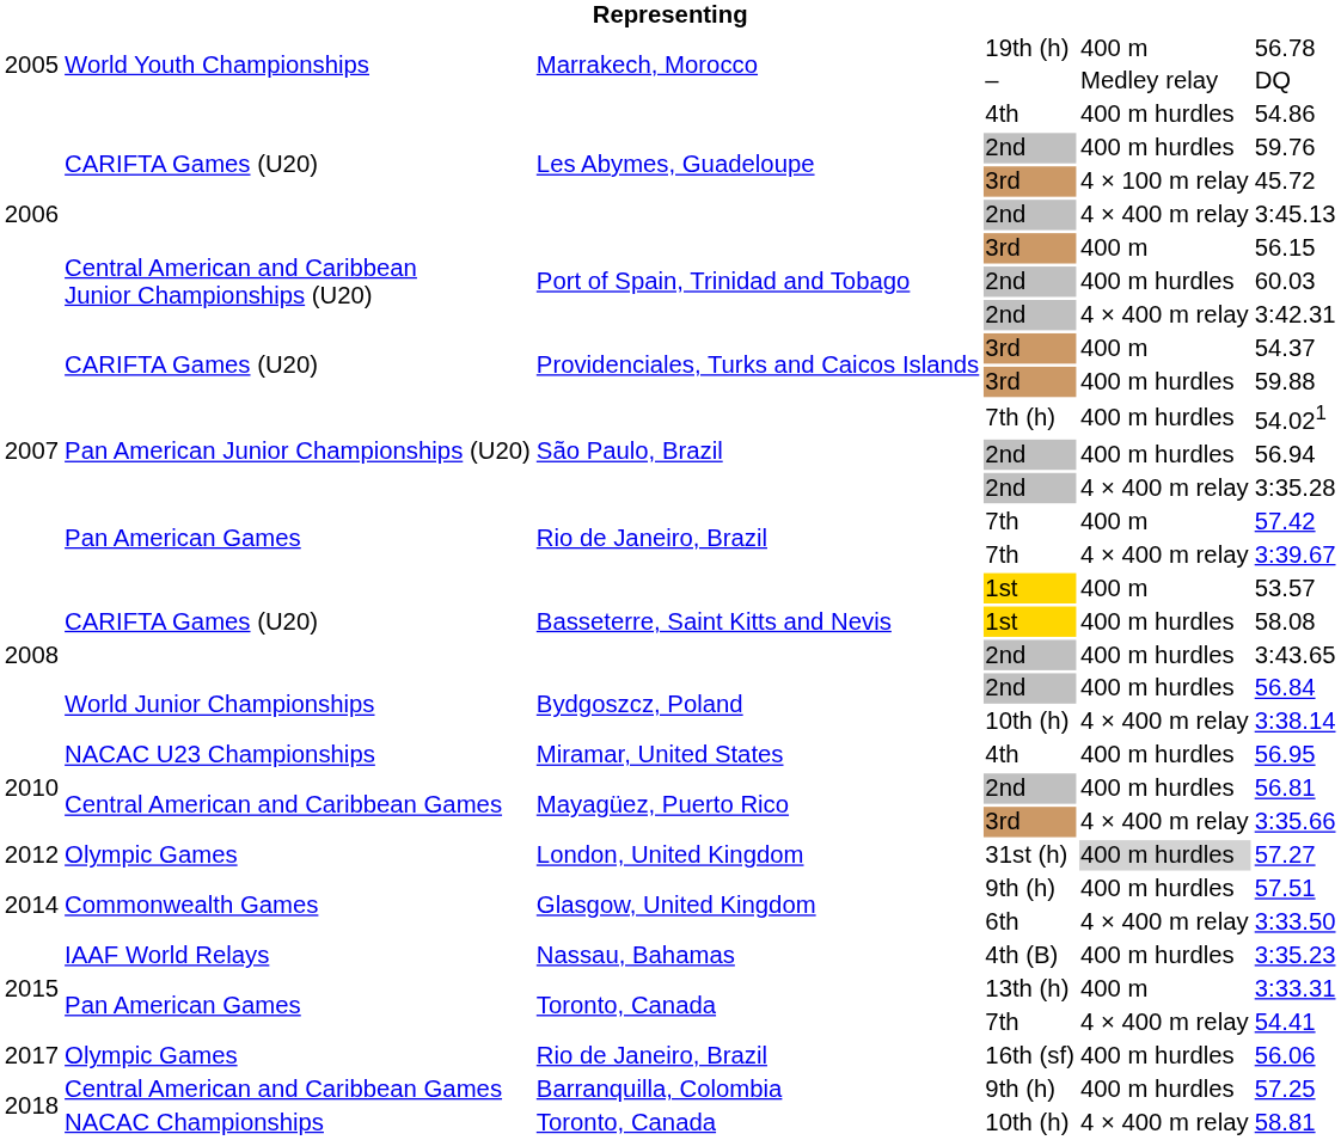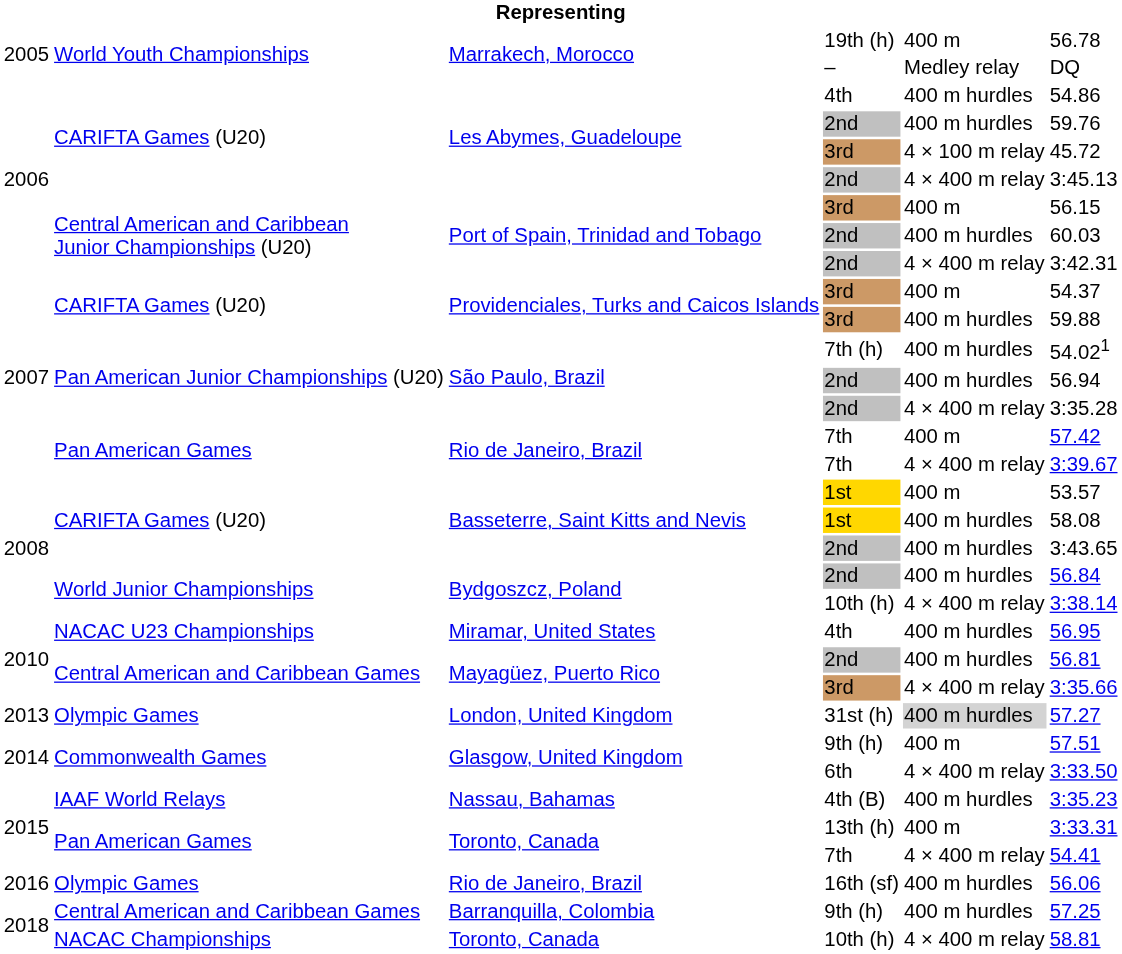 <table>
 <tr>
 <th colspan="6">Representing </th>
 </tr>
 <tr>
 <td rowspan=2>2005</td>
 <td rowspan=2><a href='#'>World Youth Championships</a></td>
 <td rowspan=2><a href='#'>Marrakech, Morocco</a></td>
 <td>19th (h)</td>
 <td>400 m</td>
 <td>56.78</td>
 </tr>
 <tr>
 <td>–</td>
 <td>Medley relay</td>
 <td>DQ</td>
 </tr>
 <tr>
 <td rowspan=7>2006</td>
 <td rowspan=4><a href='#'>CARIFTA Games</a> (U20)</td>
 <td rowspan=4><a href='#'>Les Abymes, Guadeloupe</a></td>
 <td>4th</td>
 <td>400 m hurdles</td>
 <td>54.86</td>
 </tr>
 <tr>
 <td bgcolor=silver>2nd</td>
 <td>400 m hurdles</td>
 <td>59.76</td>
 </tr>
 <tr>
 <td bgcolor=cc9966>3rd</td>
 <td>4 × 100 m relay</td>
 <td>45.72</td>
 </tr>
 <tr>
 <td bgcolor=silver>2nd</td>
 <td>4 × 400 m relay</td>
 <td>3:45.13</td>
 </tr>
 <tr>
 <td rowspan=3><a href='#'>Central American and Caribbean<br>Junior Championships</a> (U20)</td>
 <td rowspan=3><a href='#'>Port of Spain, Trinidad and Tobago</a></td>
 <td bgcolor=cc9966>3rd</td>
 <td>400 m</td>
 <td>56.15</td>
 </tr>
 <tr>
 <td bgcolor=silver>2nd</td>
 <td>400 m hurdles</td>
 <td>60.03</td>
 </tr>
 <tr>
 <td bgcolor=silver>2nd</td>
 <td>4 × 400 m relay</td>
 <td>3:42.31</td>
 </tr>
 <tr>
 <td rowspan=7>2007</td>
 <td rowspan=2><a href='#'>CARIFTA Games</a> (U20)</td>
 <td rowspan=2><a href='#'>Providenciales, Turks and Caicos Islands</a></td>
 <td bgcolor=cc9966>3rd</td>
 <td>400 m</td>
 <td>54.37</td>
 </tr>
 <tr>
 <td bgcolor=cc9966>3rd</td>
 <td>400 m hurdles</td>
 <td>59.88</td>
 </tr>
 <tr>
 <td rowspan=3><a href='#'>Pan American Junior Championships</a> (U20)</td>
 <td rowspan=3><a href='#'>São Paulo, Brazil</a></td>
 <td>7th (h)</td>
 <td>400 m hurdles</td>
 <td>54.02<sup>1</sup></td>
 </tr>
 <tr>
 <td bgcolor=silver>2nd</td>
 <td>400 m hurdles</td>
 <td>56.94</td>
 </tr>
 <tr>
 <td bgcolor=silver>2nd</td>
 <td>4 × 400 m relay</td>
 <td>3:35.28</td>
 </tr>
 <tr>
 <td rowspan=2><a href='#'>Pan American Games</a></td>
 <td rowspan=2><a href='#'>Rio de Janeiro, Brazil</a></td>
 <td>7th</td>
 <td>400 m</td>
 <td><a href='#'>57.42</a></td>
 </tr>
 <tr>
 <td>7th</td>
 <td>4 × 400 m relay</td>
 <td><a href='#'>3:39.67</a></td>
 </tr>
 <tr>
 <td rowspan=5>2008</td>
 <td rowspan=3><a href='#'>CARIFTA Games</a> (U20)</td>
 <td rowspan=3><a href='#'>Basseterre, Saint Kitts and Nevis</a></td>
 <td bgcolor=gold>1st</td>
 <td>400 m</td>
 <td>53.57</td>
 </tr>
 <tr>
 <td bgcolor=gold>1st</td>
 <td>400 m hurdles</td>
 <td>58.08</td>
 </tr>
 <tr>
 <td bgcolor=silver>2nd</td>
 <td>400 m hurdles</td>
 <td>3:43.65</td>
 </tr>
 <tr>
 <td rowspan=2><a href='#'>World Junior Championships</a></td>
 <td rowspan=2><a href='#'>Bydgoszcz, Poland</a></td>
 <td bgcolor=silver>2nd</td>
 <td>400 m hurdles</td>
 <td><a href='#'>56.84</a></td>
 </tr>
 <tr>
 <td>10th (h)</td>
 <td>4 × 400 m relay</td>
 <td><a href='#'>3:38.14</a></td>
 </tr>
 <tr>
 <td rowspan=3>2010</td>
 <td><a href='#'>NACAC U23 Championships</a></td>
 <td><a href='#'>Miramar, United States</a></td>
 <td>4th</td>
 <td>400 m hurdles</td>
 <td><a href='#'>56.95</a></td>
 </tr>
 <tr>
 <td rowspan=2><a href='#'>Central American and Caribbean Games</a></td>
 <td rowspan=2><a href='#'>Mayagüez, Puerto Rico</a></td>
 <td bgcolor=silver>2nd</td>
 <td>400 m hurdles</td>
 <td><a href='#'>56.81</a></td>
 </tr>
 <tr>
 <td bgcolor=cc9966>3rd</td>
 <td>4 × 400 m relay</td>
 <td><a href='#'>3:35.66</a></td>
 </tr>
 <tr>
-<td>2012</td>
+<td>2013</td>
 <td><a href='#'>Olympic Games</a></td>
 <td><a href='#'>London, United Kingdom</a></td>
 <td>31st (h)</td>
 <td style="background: lightgrey;">400 m hurdles</td>
 <td><a href='#'>57.27</a></td>
 </tr>
 <tr>
 <td rowspan=2>2014</td>
 <td rowspan=2><a href='#'>Commonwealth Games</a></td>
 <td rowspan=2><a href='#'>Glasgow, United Kingdom</a></td>
 <td>9th (h)</td>
-<td>400 m hurdles</td>
+<td>400 m</td>
 <td><a href='#'>57.51</a></td>
 </tr>
 <tr>
 <td>6th</td>
 <td>4 × 400 m relay</td>
 <td><a href='#'>3:33.50</a></td>
 </tr>
 <tr>
 <td rowspan=3>2015</td>
 <td><a href='#'>IAAF World Relays</a></td>
 <td><a href='#'>Nassau, Bahamas</a></td>
 <td>4th (B)</td>
 <td>400 m hurdles</td>
 <td><a href='#'>3:35.23</a></td>
 </tr>
 <tr>
 <td rowspan=2><a href='#'>Pan American Games</a></td>
 <td rowspan=2><a href='#'>Toronto, Canada</a></td>
 <td>13th (h)</td>
 <td>400 m</td>
 <td><a href='#'>3:33.31</a></td>
 </tr>
 <tr>
 <td>7th</td>
 <td>4 × 400 m relay</td>
 <td><a href='#'>54.41</a></td>
 </tr>
 <tr>
-<td>2017</td>
+<td>2016</td>
 <td><a href='#'>Olympic Games</a></td>
 <td><a href='#'>Rio de Janeiro, Brazil</a></td>
 <td>16th (sf)</td>
 <td>400 m hurdles</td>
 <td><a href='#'>56.06</a></td>
 </tr>
 <tr>
 <td rowspan=2>2018</td>
 <td><a href='#'>Central American and Caribbean Games</a></td>
 <td><a href='#'>Barranquilla, Colombia</a></td>
 <td>9th (h)</td>
 <td>400 m hurdles</td>
 <td><a href='#'>57.25</a></td>
 </tr>
 <tr>
 <td><a href='#'>NACAC Championships</a></td>
 <td><a href='#'>Toronto, Canada</a></td>
 <td>10th (h)</td>
 <td>4 × 400 m relay</td>
 <td><a href='#'>58.81</a></td>
 </tr>
 </table>
